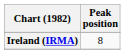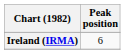 <table class="wikitable sortable plainrowheaders" style="text-align:center;">
 <tr>
 <th scope="col">Chart (1982)</th>
 <th scope="col">Peak<br>position</th>
 </tr>
 <tr>
 </tr>
 <tr>
 <th scope="row">Ireland (<a href='#'>IRMA</a>)</th>
-<td>8</td>
+<td>6</td>
 </tr>
 <tr>
 </tr>
 <tr>
 </tr>
 <tr>
 </tr>
 </table>
